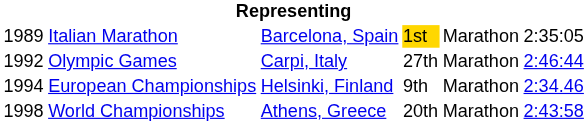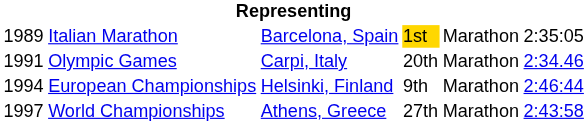 <table>
 <tr>
 <th colspan="6">Representing </th>
 </tr>
 <tr>
 <td>1989</td>
 <td><a href='#'>Italian Marathon</a></td>
 <td><a href='#'>Barcelona, Spain</a></td>
 <td bgcolor="gold">1st</td>
 <td>Marathon</td>
 <td>2:35:05</td>
 </tr>
 <tr>
-<td>1992</td>
+<td>1991</td>
 <td><a href='#'>Olympic Games</a></td>
 <td><a href='#'>Carpi, Italy</a></td>
-<td>27th</td>
+<td>20th</td>
 <td>Marathon</td>
-<td><a href='#'>2:46:44</a></td>
+<td><a href='#'>2:34.46</a></td>
 </tr>
 <tr>
 <td>1994</td>
 <td><a href='#'>European Championships</a></td>
 <td><a href='#'>Helsinki, Finland</a></td>
 <td>9th</td>
 <td>Marathon</td>
-<td><a href='#'>2:34.46</a></td>
+<td><a href='#'>2:46:44</a></td>
 </tr>
 <tr>
-<td>1998</td>
+<td>1997</td>
 <td><a href='#'>World Championships</a></td>
 <td><a href='#'>Athens, Greece</a></td>
-<td>20th</td>
+<td>27th</td>
 <td>Marathon</td>
 <td><a href='#'>2:43:58</a></td>
 </tr>
 </table>
